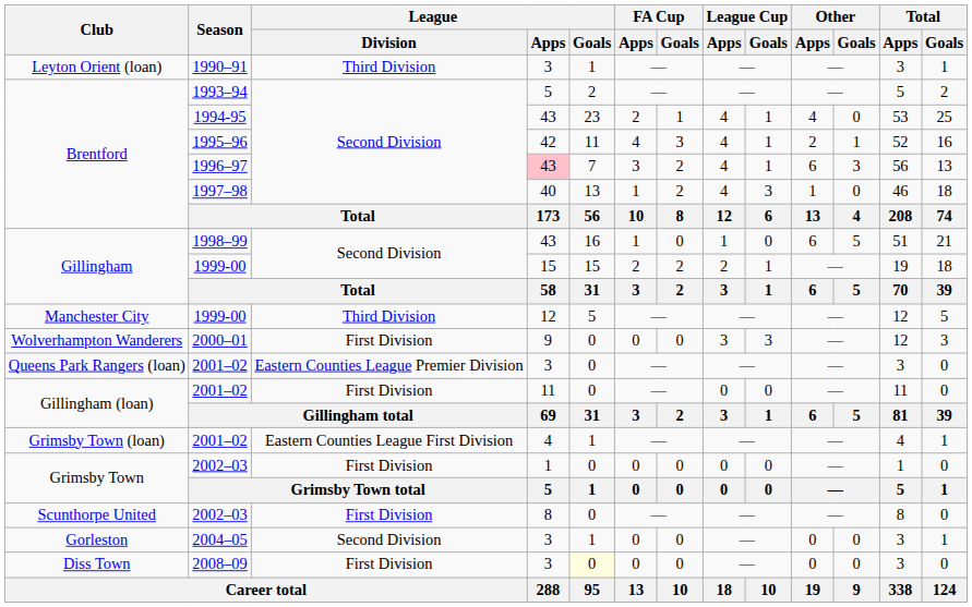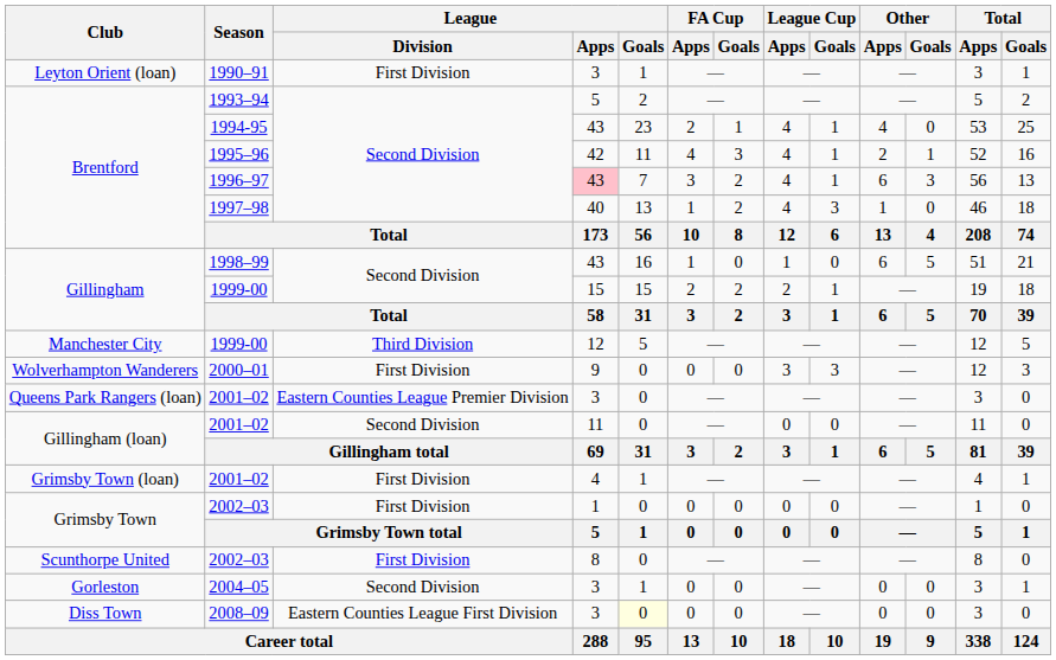 <table class="wikitable" style="text-align: center">
 <tr>
 <th rowspan="2">Club</th>
 <th rowspan="2">Season</th>
 <th colspan="3">League</th>
 <th colspan="2">FA Cup</th>
 <th colspan="2">League Cup</th>
 <th colspan="2">Other</th>
 <th colspan="2">Total</th>
 </tr>
 <tr>
 <th>Division</th>
 <th>Apps</th>
 <th>Goals</th>
 <th>Apps</th>
 <th>Goals</th>
 <th>Apps</th>
 <th>Goals</th>
 <th>Apps</th>
 <th>Goals</th>
 <th>Apps</th>
 <th>Goals</th>
 </tr>
 <tr>
 <td><a href='#'>Leyton Orient</a> (loan)</td>
 <td><a href='#'>1990–91</a></td>
-<td><a href='#'>Third Division</a></td>
+<td>First Division</td>
 <td>3</td>
 <td>1</td>
 <td colspan="2">—</td>
 <td colspan="2">—</td>
 <td colspan="2">—</td>
 <td>3</td>
 <td>1</td>
 </tr>
 <tr>
 <td rowspan="6"><a href='#'>Brentford</a></td>
 <td><a href='#'>1993–94</a></td>
 <td rowspan="5"><a href='#'>Second Division</a></td>
 <td>5</td>
 <td>2</td>
 <td colspan="2">—</td>
 <td colspan="2">—</td>
 <td colspan="2">—</td>
 <td>5</td>
 <td>2</td>
 </tr>
 <tr>
 <td><a href='#'>1994-95</a></td>
 <td>43</td>
 <td>23</td>
 <td>2</td>
 <td>1</td>
 <td>4</td>
 <td>1</td>
 <td>4</td>
 <td>0</td>
 <td>53</td>
 <td>25</td>
 </tr>
 <tr>
 <td><a href='#'>1995–96</a></td>
 <td>42</td>
 <td>11</td>
 <td>4</td>
 <td>3</td>
 <td>4</td>
 <td>1</td>
 <td>2</td>
 <td>1</td>
 <td>52</td>
 <td>16</td>
 </tr>
 <tr>
 <td><a href='#'>1996–97</a></td>
 <td style="background: pink;">43</td>
 <td>7</td>
 <td>3</td>
 <td>2</td>
 <td>4</td>
 <td>1</td>
 <td>6</td>
 <td>3</td>
 <td>56</td>
 <td>13</td>
 </tr>
 <tr>
 <td><a href='#'>1997–98</a></td>
 <td>40</td>
 <td>13</td>
 <td>1</td>
 <td>2</td>
 <td>4</td>
 <td>3</td>
 <td>1</td>
 <td>0</td>
 <td>46</td>
 <td>18</td>
 </tr>
 <tr>
 <th colspan="2">Total</th>
 <th>173</th>
 <th>56</th>
 <th>10</th>
 <th>8</th>
 <th>12</th>
 <th>6</th>
 <th>13</th>
 <th>4</th>
 <th>208</th>
 <th>74</th>
 </tr>
 <tr>
 <td rowspan="3"><a href='#'>Gillingham</a></td>
 <td><a href='#'>1998–99</a></td>
 <td rowspan="2">Second Division</td>
 <td>43</td>
 <td>16</td>
 <td>1</td>
 <td>0</td>
 <td>1</td>
 <td>0</td>
 <td>6</td>
 <td>5</td>
 <td>51</td>
 <td>21</td>
 </tr>
 <tr>
 <td><a href='#'>1999-00</a></td>
 <td>15</td>
 <td>15</td>
 <td>2</td>
 <td>2</td>
 <td>2</td>
 <td>1</td>
 <td colspan="2">—</td>
 <td>19</td>
 <td>18</td>
 </tr>
 <tr>
 <th colspan="2">Total</th>
 <th>58</th>
 <th>31</th>
 <th>3</th>
 <th>2</th>
 <th>3</th>
 <th>1</th>
 <th>6</th>
 <th>5</th>
 <th>70</th>
 <th>39</th>
 </tr>
 <tr>
 <td><a href='#'>Manchester City</a></td>
 <td><a href='#'>1999-00</a></td>
 <td><a href='#'>Third Division</a></td>
 <td>12</td>
 <td>5</td>
 <td colspan="2">—</td>
 <td colspan="2">—</td>
 <td colspan="2">—</td>
 <td>12</td>
 <td>5</td>
 </tr>
 <tr>
 <td><a href='#'>Wolverhampton Wanderers</a></td>
 <td><a href='#'>2000–01</a></td>
 <td>First Division</td>
 <td>9</td>
 <td>0</td>
 <td>0</td>
 <td>0</td>
 <td>3</td>
 <td>3</td>
 <td colspan="2">—</td>
 <td>12</td>
 <td>3</td>
 </tr>
 <tr>
 <td><a href='#'>Queens Park Rangers</a> (loan)</td>
 <td><a href='#'>2001–02</a></td>
 <td><a href='#'>Eastern Counties League</a> Premier Division</td>
 <td>3</td>
 <td>0</td>
 <td colspan="2">—</td>
 <td colspan="2">—</td>
 <td colspan="2">—</td>
 <td>3</td>
 <td>0</td>
 </tr>
 <tr>
 <td rowspan="2">Gillingham (loan)</td>
 <td><a href='#'>2001–02</a></td>
-<td>First Division</td>
+<td>Second Division</td>
 <td>11</td>
 <td>0</td>
 <td colspan="2">—</td>
 <td>0</td>
 <td>0</td>
 <td colspan="2">—</td>
 <td>11</td>
 <td>0</td>
 </tr>
 <tr>
 <th colspan="2">Gillingham total</th>
 <th>69</th>
 <th>31</th>
 <th>3</th>
 <th>2</th>
 <th>3</th>
 <th>1</th>
 <th>6</th>
 <th>5</th>
 <th>81</th>
 <th>39</th>
 </tr>
 <tr>
 <td><a href='#'>Grimsby Town</a> (loan)</td>
 <td><a href='#'>2001–02</a></td>
-<td>Eastern Counties League First Division</td>
+<td>First Division</td>
 <td>4</td>
 <td>1</td>
 <td colspan="2">—</td>
 <td colspan="2">—</td>
 <td colspan="2">—</td>
 <td>4</td>
 <td>1</td>
 </tr>
 <tr>
 <td rowspan="2">Grimsby Town</td>
 <td><a href='#'>2002–03</a></td>
 <td>First Division</td>
 <td>1</td>
 <td>0</td>
 <td>0</td>
 <td>0</td>
 <td>0</td>
 <td>0</td>
 <td colspan="2">—</td>
 <td>1</td>
 <td>0</td>
 </tr>
 <tr>
 <th colspan="2">Grimsby Town total</th>
 <th>5</th>
 <th>1</th>
 <th>0</th>
 <th>0</th>
 <th>0</th>
 <th>0</th>
 <th colspan="2">—</th>
 <th>5</th>
 <th>1</th>
 </tr>
 <tr>
 <td><a href='#'>Scunthorpe United</a></td>
 <td><a href='#'>2002–03</a></td>
 <td><a href='#'>First Division</a></td>
 <td>8</td>
 <td>0</td>
 <td colspan="2">—</td>
 <td colspan="2">—</td>
 <td colspan="2">—</td>
 <td>8</td>
 <td>0</td>
 </tr>
 <tr>
 <td><a href='#'>Gorleston</a></td>
 <td><a href='#'>2004–05</a></td>
 <td>Second Division</td>
 <td>3</td>
 <td>1</td>
 <td>0</td>
 <td>0</td>
 <td colspan="2">—</td>
 <td>0</td>
 <td>0</td>
 <td>3</td>
 <td>1</td>
 </tr>
 <tr>
 <td><a href='#'>Diss Town</a></td>
 <td><a href='#'>2008–09</a></td>
-<td>First Division</td>
+<td>Eastern Counties League First Division</td>
 <td>3</td>
 <td style="background: lightyellow;">0</td>
 <td>0</td>
 <td>0</td>
 <td colspan="2">—</td>
 <td>0</td>
 <td>0</td>
 <td>3</td>
 <td>0</td>
 </tr>
 <tr>
 <th colspan="3">Career total</th>
 <th>288</th>
 <th>95</th>
 <th>13</th>
 <th>10</th>
 <th>18</th>
 <th>10</th>
 <th>19</th>
 <th>9</th>
 <th>338</th>
 <th>124</th>
 </tr>
 </table>
